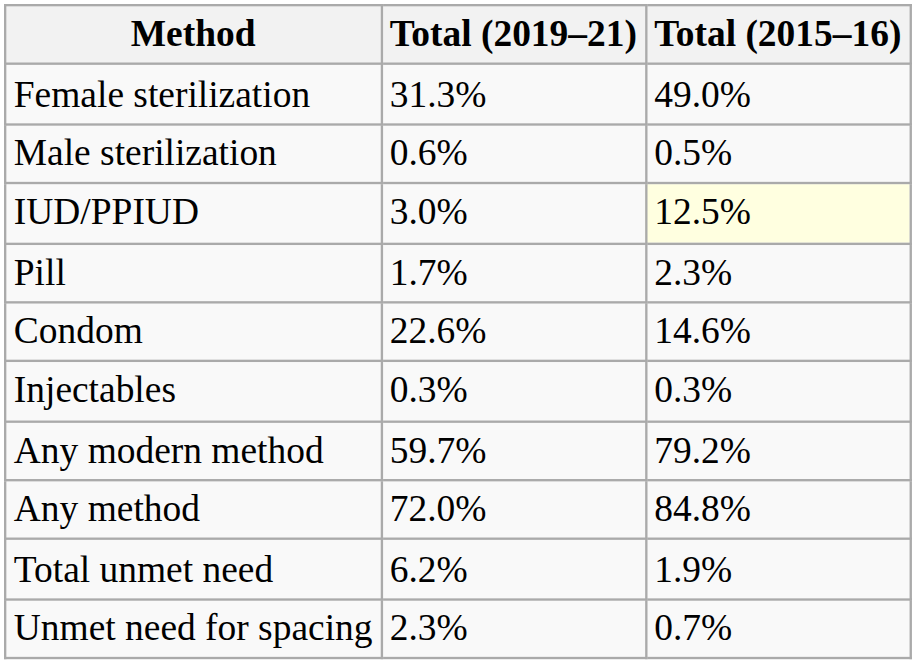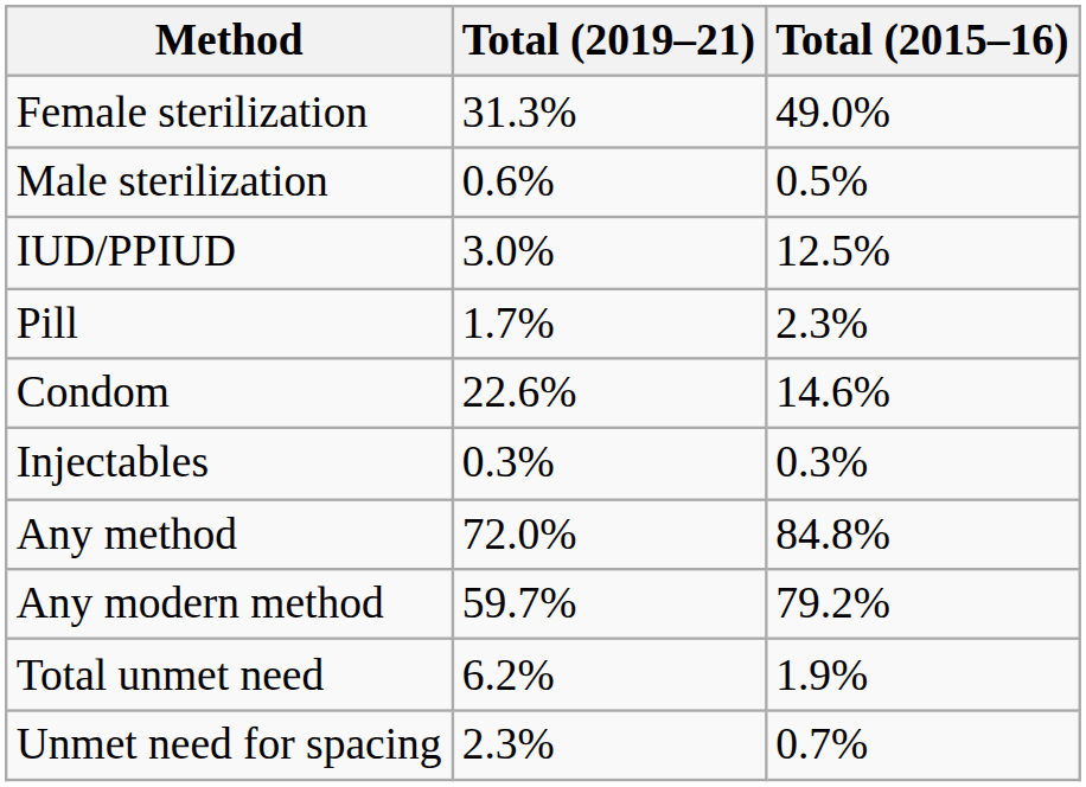 <table class="wikitable sortable">
 <tr>
 <th>Method</th>
 <th>Total (2019–21)</th>
 <th>Total (2015–16)</th>
 </tr>
 <tr>
 <td>Female sterilization</td>
 <td>31.3%</td>
 <td>49.0%</td>
 </tr>
 <tr>
 <td>Male sterilization</td>
 <td>0.6%</td>
 <td>0.5%</td>
 </tr>
 <tr>
 <td>IUD/PPIUD</td>
 <td>3.0%</td>
-<td style="background: lightyellow;">12.5%</td>
+<td>12.5%</td>
 </tr>
 <tr>
 <td>Pill</td>
 <td>1.7%</td>
 <td>2.3%</td>
 </tr>
 <tr>
 <td>Condom</td>
 <td>22.6%</td>
 <td>14.6%</td>
 </tr>
 <tr>
 <td>Injectables</td>
 <td>0.3%</td>
 <td>0.3%</td>
 </tr>
 <tr>
+<td>Any method</td>
+<td>72.0%</td>
+<td>84.8%</td>
+</tr>
+<tr>
 <td>Any modern method</td>
 <td>59.7%</td>
 <td>79.2%</td>
-</tr>
-<tr>
-<td>Any method</td>
-<td>72.0%</td>
-<td>84.8%</td>
 </tr>
 <tr>
 <td>Total unmet need</td>
 <td>6.2%</td>
 <td>1.9%</td>
 </tr>
 <tr>
 <td>Unmet need for spacing</td>
 <td>2.3%</td>
 <td>0.7%</td>
 </tr>
 </table>
